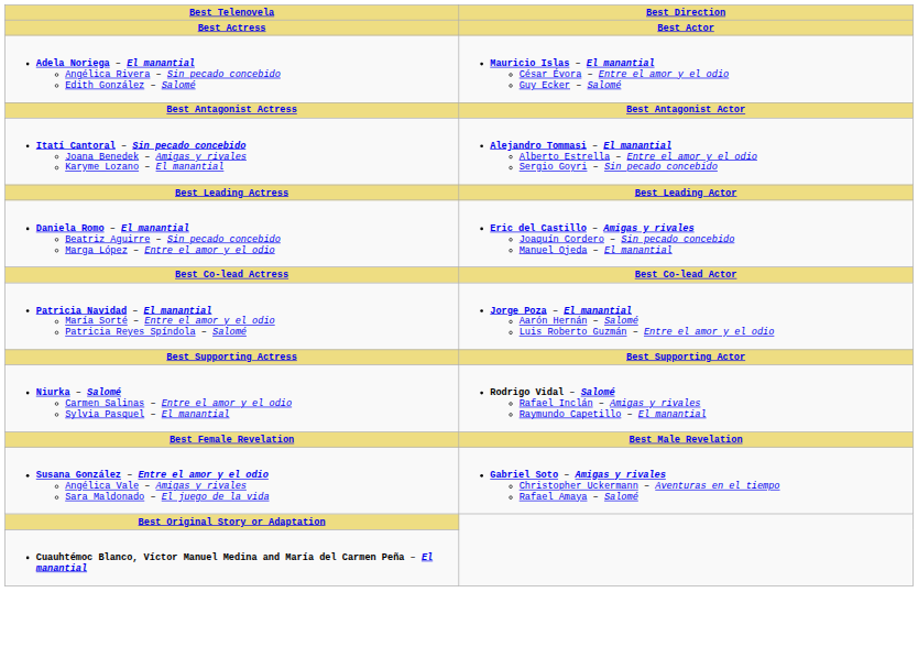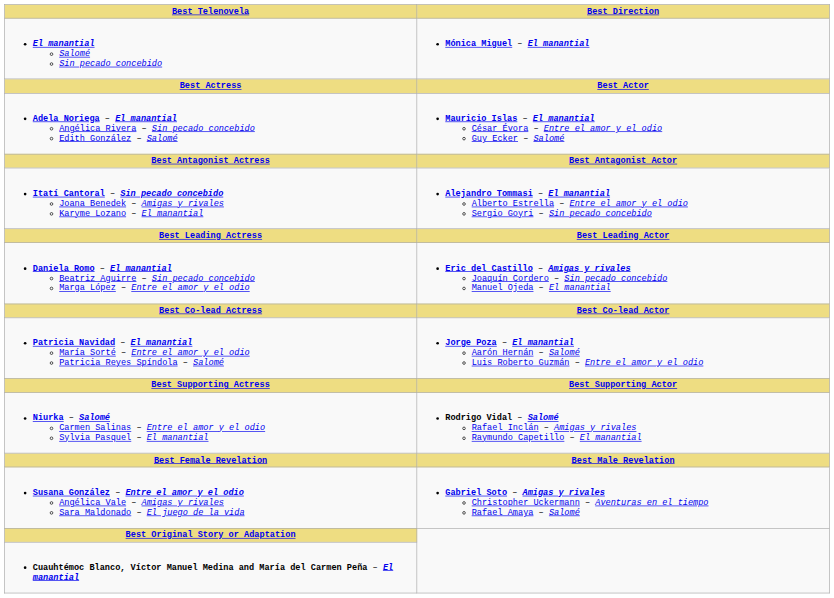 <table class="wikitable">
 <tr>
 <th style="background:#EEDD82; width:50%"><a href='#'>Best Telenovela</a></th>
 <th style="background:#EEDD82; width:50%"><a href='#'>Best Direction</a></th>
+</tr>
+<tr>
+<td valign="top"><br><ul><li><strong><em><a href='#'>El manantial</a></em></strong><ul><li><em><a href='#'>Salomé</a></em></li><li><em><a href='#'>Sin pecado concebido</a></em></li></ul></li></ul></td>
+<td valign="top"><br><ul><li><strong><a href='#'>Mónica Miguel</a></strong> – <strong><em><a href='#'>El manantial</a></em></strong></li></ul></td>
 </tr>
 <tr>
 <th style="background:#EEDD82; width:50%"><a href='#'>Best Actress</a></th>
 <th style="background:#EEDD82; width:50%"><a href='#'>Best Actor</a></th>
 </tr>
 <tr>
 <td valign="top"><br><ul><li><strong><a href='#'>Adela Noriega</a></strong> – <strong><em><a href='#'>El manantial</a></em></strong><ul><li><a href='#'>Angélica Rivera</a> – <em><a href='#'>Sin pecado concebido</a></em></li><li><a href='#'>Edith González</a> – <em><a href='#'>Salomé</a></em></li></ul></li></ul></td>
 <td valign="top"><br><ul><li><strong><a href='#'>Mauricio Islas</a></strong> – <strong><em><a href='#'>El manantial</a></em></strong><ul><li><a href='#'>César Évora</a> – <em><a href='#'>Entre el amor y el odio</a></em></li><li><a href='#'>Guy Ecker</a> – <em><a href='#'>Salomé</a></em></li></ul></li></ul></td>
 </tr>
 <tr>
 <th style="background:#EEDD82; width:50%"><a href='#'>Best Antagonist Actress</a></th>
 <th style="background:#EEDD82; width:50%"><a href='#'>Best Antagonist Actor</a></th>
 </tr>
 <tr>
 <td valign="top"><br><ul><li><strong><a href='#'>Itatí Cantoral</a></strong> – <strong><em><a href='#'>Sin pecado concebido</a></em></strong><ul><li><a href='#'>Joana Benedek</a> – <em><a href='#'>Amigas y rivales</a></em></li><li><a href='#'>Karyme Lozano</a> – <em><a href='#'>El manantial</a></em></li></ul></li></ul></td>
 <td valign="top"><br><ul><li><strong><a href='#'>Alejandro Tommasi</a></strong> – <strong><em><a href='#'>El manantial</a></em></strong><ul><li><a href='#'>Alberto Estrella</a> – <em><a href='#'>Entre el amor y el odio</a></em></li><li><a href='#'>Sergio Goyri</a> – <em><a href='#'>Sin pecado concebido</a></em></li></ul></li></ul></td>
 </tr>
 <tr>
 <th style="background:#EEDD82; width:50%"><a href='#'>Best Leading Actress</a></th>
 <th style="background:#EEDD82; width:50%"><a href='#'>Best Leading Actor</a></th>
 </tr>
 <tr>
 <td valign="top"><br><ul><li><strong><a href='#'>Daniela Romo</a></strong> – <strong><em><a href='#'>El manantial</a></em></strong><ul><li><a href='#'>Beatriz Aguirre</a> – <em><a href='#'>Sin pecado concebido</a></em></li><li><a href='#'>Marga López</a> – <em><a href='#'>Entre el amor y el odio</a></em></li></ul></li></ul></td>
 <td valign="top"><br><ul><li><strong><a href='#'>Eric del Castillo</a></strong> – <strong><em><a href='#'>Amigas y rivales</a></em></strong><ul><li><a href='#'>Joaquín Cordero</a> – <em><a href='#'>Sin pecado concebido</a></em></li><li><a href='#'>Manuel Ojeda</a> – <em><a href='#'>El manantial</a></em></li></ul></li></ul></td>
 </tr>
 <tr>
 <th style="background:#EEDD82; width:50%"><a href='#'>Best Co-lead Actress</a></th>
 <th style="background:#EEDD82; width:50%"><a href='#'>Best Co-lead Actor</a></th>
 </tr>
 <tr>
 <td valign="top"><br><ul><li><strong><a href='#'>Patricia Navidad</a></strong> – <strong><em><a href='#'>El manantial</a></em></strong><ul><li><a href='#'>María Sorté</a> – <em><a href='#'>Entre el amor y el odio</a></em></li><li><a href='#'>Patricia Reyes Spíndola</a> – <em><a href='#'>Salomé</a></em></li></ul></li></ul></td>
 <td valign="top"><br><ul><li><strong><a href='#'>Jorge Poza</a></strong> – <strong><em><a href='#'>El manantial</a></em></strong><ul><li><a href='#'>Aarón Hernán</a> – <em><a href='#'>Salomé</a></em></li><li><a href='#'>Luis Roberto Guzmán</a> – <em><a href='#'>Entre el amor y el odio</a></em></li></ul></li></ul></td>
 </tr>
 <tr>
 <th style="background:#EEDD82; width:50%"><a href='#'>Best Supporting Actress</a></th>
 <th style="background:#EEDD82; width:50%"><a href='#'>Best Supporting Actor</a></th>
 </tr>
 <tr>
 <td valign="top"><br><ul><li><strong><a href='#'>Niurka</a></strong> – <strong><em><a href='#'>Salomé</a></em></strong><ul><li><a href='#'>Carmen Salinas</a> – <em><a href='#'>Entre el amor y el odio</a></em></li><li><a href='#'>Sylvia Pasquel</a> – <em><a href='#'>El manantial</a></em></li></ul></li></ul></td>
 <td valign="top"><br><ul><li><strong>Rodrigo Vidal</strong> – <strong><em><a href='#'>Salomé</a></em></strong><ul><li><a href='#'>Rafael Inclán</a> – <em><a href='#'>Amigas y rivales</a></em></li><li><a href='#'>Raymundo Capetillo</a> – <em><a href='#'>El manantial</a></em></li></ul></li></ul></td>
 </tr>
 <tr>
 <th style="background:#EEDD82; width:50%"><a href='#'>Best Female Revelation</a></th>
 <th style="background:#EEDD82; width:50%"><a href='#'>Best Male Revelation</a></th>
 </tr>
 <tr>
 <td valign="top"><br><ul><li><strong><a href='#'>Susana González</a></strong> – <strong><em><a href='#'>Entre el amor y el odio</a></em></strong><ul><li><a href='#'>Angélica Vale</a> – <em><a href='#'>Amigas y rivales</a></em></li><li><a href='#'>Sara Maldonado</a> – <em><a href='#'>El juego de la vida</a></em></li></ul></li></ul></td>
 <td valign="top"><br><ul><li><strong><a href='#'>Gabriel Soto</a></strong> – <strong><em><a href='#'>Amigas y rivales</a></em></strong><ul><li><a href='#'>Christopher Uckermann</a> – <em><a href='#'>Aventuras en el tiempo</a></em></li><li><a href='#'>Rafael Amaya</a> – <em><a href='#'>Salomé</a></em></li></ul></li></ul></td>
 </tr>
 <tr>
 <th style="background:#EEDD82; width:50%"><a href='#'>Best Original Story or Adaptation</a></th>
 </tr>
 <tr>
 <td valign="top"><br><ul><li><strong>Cuauhtémoc Blanco, Víctor Manuel Medina and María del Carmen Peña</strong> – <strong><em><a href='#'>El manantial</a></em></strong></li></ul></td>
 </tr>
 </table>
